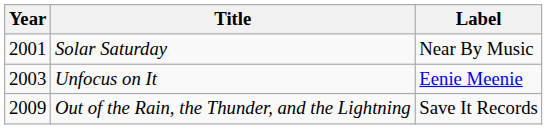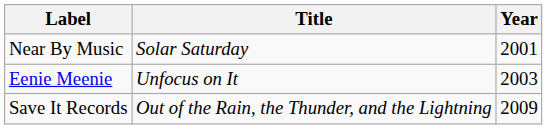 <table class="wikitable">
 <tr>
+<th>Label</th>
+<th>Title</th>
 <th>Year</th>
-<th>Title</th>
-<th>Label</th>
 </tr>
 <tr>
+<td>Near By Music</td>
+<td><em>Solar Saturday</em></td>
 <td>2001</td>
-<td><em>Solar Saturday</em></td>
-<td>Near By Music</td>
 </tr>
 <tr>
+<td><a href='#'>Eenie Meenie</a></td>
+<td><em>Unfocus on It</em></td>
 <td>2003</td>
-<td><em>Unfocus on It</em></td>
-<td><a href='#'>Eenie Meenie</a></td>
 </tr>
 <tr>
+<td>Save It Records</td>
+<td><em>Out of the Rain, the Thunder, and the Lightning</em></td>
 <td>2009</td>
-<td><em>Out of the Rain, the Thunder, and the Lightning</em></td>
-<td>Save It Records</td>
 </tr>
 </table>
